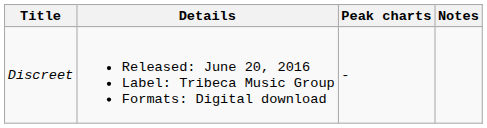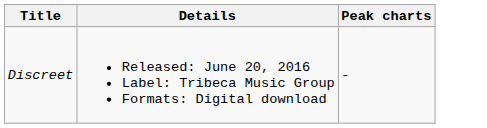 <table class="wikitable rowplainheaders">
 <tr>
 <th>Title</th>
 <th>Details</th>
 <th>Peak charts</th>
-<th>Notes</th>
 </tr>
 <tr>
 <td><em>Discreet</em></td>
 <td><br><ul><li>Released: June 20, 2016</li><li>Label: Tribeca Music Group</li><li>Formats: Digital download</li></ul></td>
 <td>-</td>
-<td></td>
 </tr>
 </table>
